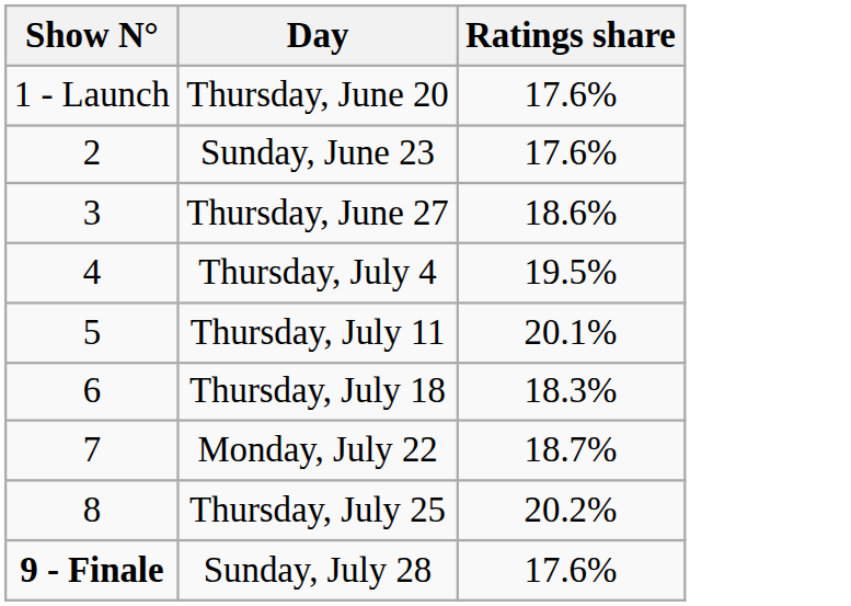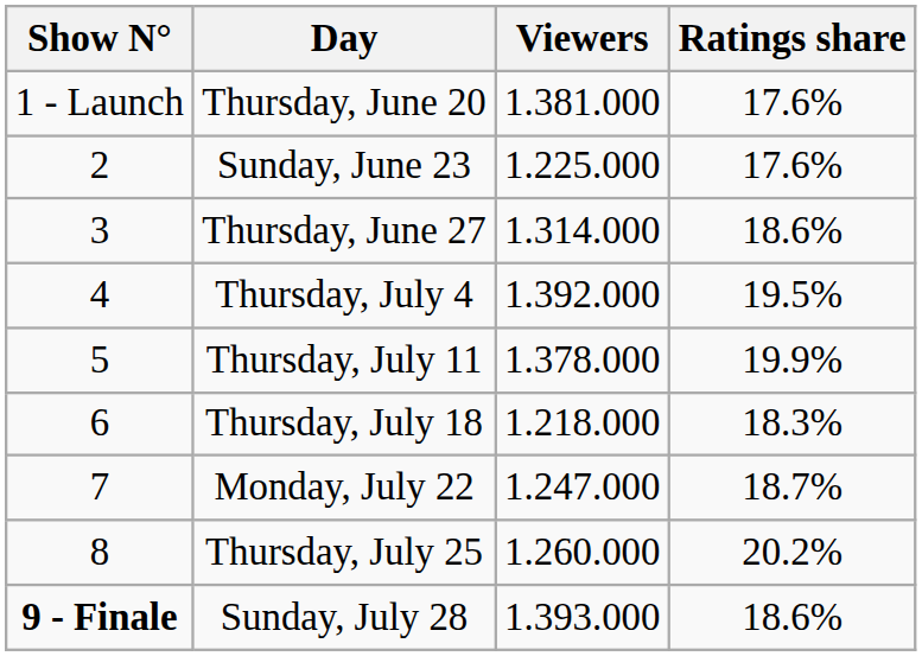 <table class="wikitable sortable centre" style="text-align:center;font-size:90%;">
 <tr>
 <th>Show N°</th>
 <th>Day</th>
+<th>Viewers</th>
 <th>Ratings share</th>
 </tr>
 <tr>
 <td>1 - Launch</td>
 <td>Thursday, June 20</td>
+<td>1.381.000</td>
 <td>17.6%</td>
 </tr>
 <tr>
 <td>2</td>
 <td>Sunday, June 23</td>
+<td>1.225.000</td>
 <td>17.6%</td>
 </tr>
 <tr>
 <td>3</td>
 <td>Thursday, June 27</td>
+<td>1.314.000</td>
 <td>18.6%</td>
 </tr>
 <tr>
 <td>4</td>
 <td>Thursday, July 4</td>
+<td>1.392.000</td>
 <td>19.5%</td>
 </tr>
 <tr>
 <td>5</td>
 <td>Thursday, July 11</td>
-<td>20.1%</td>
+<td>1.378.000</td>
+<td>19.9%</td>
 </tr>
 <tr>
 <td>6</td>
 <td>Thursday, July 18</td>
+<td>1.218.000</td>
 <td>18.3%</td>
 </tr>
 <tr>
 <td>7</td>
 <td>Monday, July 22</td>
+<td>1.247.000</td>
 <td>18.7%</td>
 </tr>
 <tr>
 <td>8</td>
 <td>Thursday, July 25</td>
+<td>1.260.000</td>
 <td>20.2%</td>
 </tr>
 <tr>
 <td><strong>9 - Finale</strong></td>
 <td>Sunday, July 28</td>
-<td>17.6%</td>
+<td>1.393.000</td>
+<td>18.6%</td>
 </tr>
 </table>
